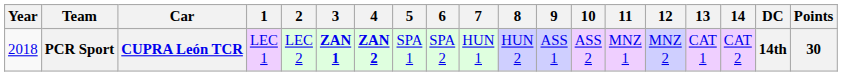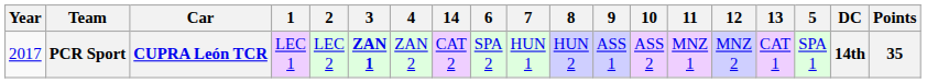 <table class="wikitable" style="text-align:center; font-size:85%">
 <tr>
 <th>Year</th>
 <th>Team</th>
 <th>Car</th>
 <th>1</th>
 <th>2</th>
 <th>3</th>
 <th>4</th>
-<th>5</th>
+<th>14</th>
 <th>6</th>
 <th>7</th>
 <th>8</th>
 <th>9</th>
 <th>10</th>
 <th>11</th>
 <th>12</th>
 <th>13</th>
-<th>14</th>
+<th>5</th>
 <th>DC</th>
 <th>Points</th>
 </tr>
 <tr>
-<td><a href='#'>2018</a></td>
+<td><a href='#'>2017</a></td>
 <th nowrap>PCR Sport</th>
 <th nowrap><a href='#'>CUPRA León TCR</a></th>
 <td style="background:#EFCFFF;"><a href='#'>LEC<br>1</a><br></td>
 <td style="background:#DFFFDF;"><a href='#'>LEC<br>2</a><br></td>
 <td style="background:#DFFFDF;"><strong><a href='#'>ZAN<br>1</a><br></strong></td>
-<td style="background:#DFFFDF;"><strong><a href='#'>ZAN<br>2</a><br></strong></td>
-<td style="background:#DFFFDF;"><a href='#'>SPA<br>1</a><br></td>
+<td style="background:#DFFFDF;"><a href='#'>ZAN<br>2</a><br></td>
+<td style="background:#EFCFFF;"><a href='#'>CAT<br>2</a><br></td>
 <td style="background:#DFFFDF;"><a href='#'>SPA<br>2</a><br></td>
 <td style="background:#DFFFDF;"><a href='#'>HUN<br>1</a><br></td>
 <td style="background:#CFCFFF;"><a href='#'>HUN<br>2</a><br></td>
 <td style="background:#CFCFFF;"><a href='#'>ASS<br>1</a><br></td>
 <td style="background:#EFCFFF;"><a href='#'>ASS<br>2</a><br></td>
 <td style="background:#EFCFFF;"><a href='#'>MNZ<br>1</a><br></td>
 <td style="background:#CFCFFF;"><a href='#'>MNZ<br>2</a><br></td>
 <td style="background:#EFCFFF;"><a href='#'>CAT<br>1</a><br></td>
-<td style="background:#EFCFFF;"><a href='#'>CAT<br>2</a><br></td>
+<td style="background:#DFFFDF;"><a href='#'>SPA<br>1</a><br></td>
 <th>14th</th>
-<th>30</th>
+<th>35</th>
 </tr>
 </table>
